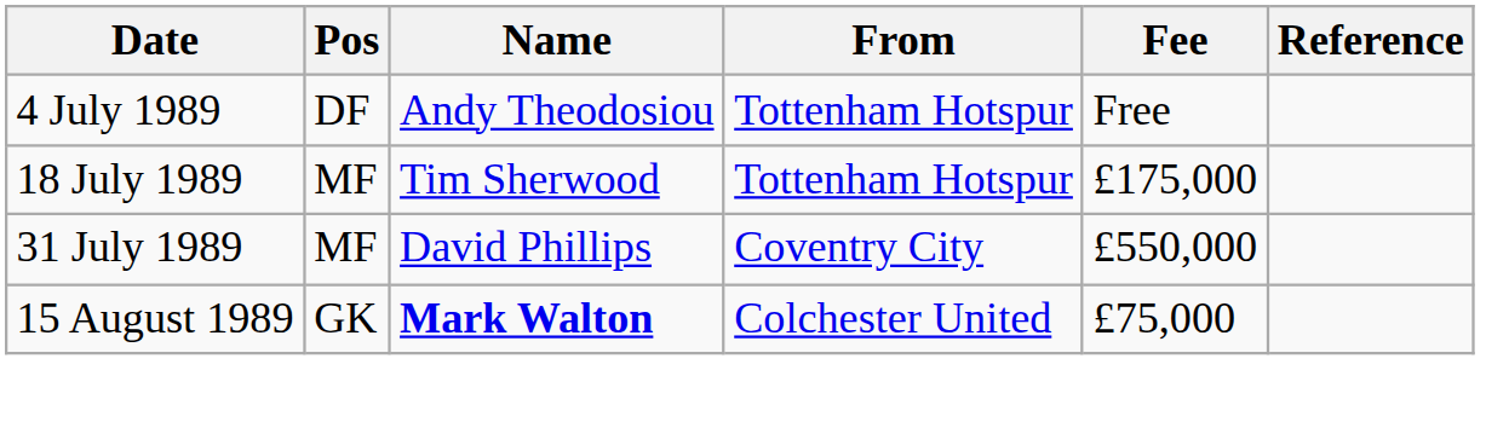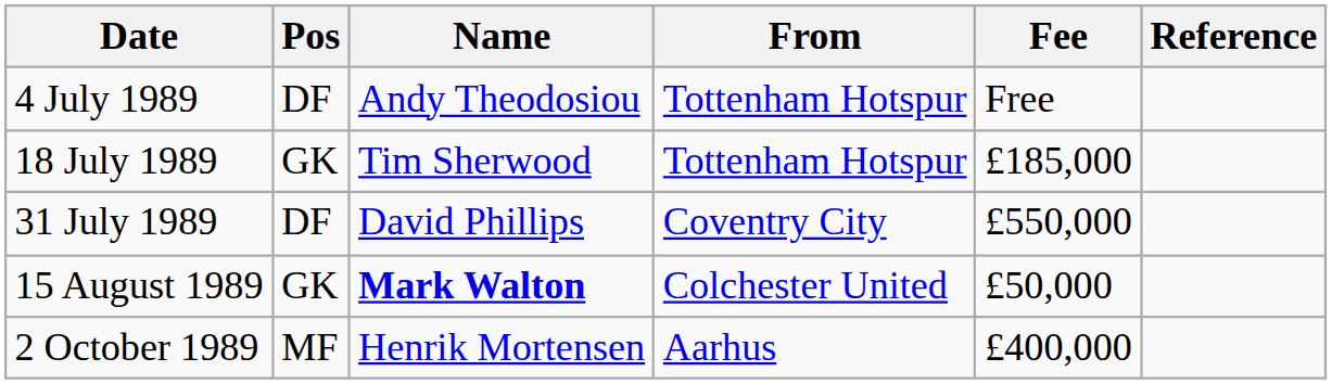 <table class="wikitable">
 <tr>
 <th>Date</th>
 <th>Pos</th>
 <th>Name</th>
 <th>From</th>
 <th>Fee</th>
 <th>Reference</th>
 </tr>
 <tr>
 <td>4 July 1989</td>
 <td>DF</td>
 <td><a href='#'>Andy Theodosiou</a></td>
 <td><a href='#'>Tottenham Hotspur</a></td>
 <td>Free</td>
 <td></td>
 </tr>
 <tr>
 <td>18 July 1989</td>
-<td>MF</td>
+<td>GK</td>
 <td><a href='#'>Tim Sherwood</a></td>
 <td><a href='#'>Tottenham Hotspur</a></td>
-<td>£175,000</td>
+<td>£185,000</td>
 <td></td>
 </tr>
 <tr>
 <td>31 July 1989</td>
-<td>MF</td>
+<td>DF</td>
 <td><a href='#'>David Phillips</a></td>
 <td><a href='#'>Coventry City</a></td>
 <td>£550,000</td>
 <td></td>
 </tr>
 <tr>
 <td>15 August 1989</td>
 <td>GK</td>
 <td><strong><a href='#'>Mark Walton</a></strong></td>
 <td><a href='#'>Colchester United</a></td>
-<td>£75,000</td>
+<td>£50,000</td>
+<td></td>
+</tr>
+<tr>
+<td>2 October 1989</td>
+<td>MF</td>
+<td><a href='#'>Henrik Mortensen</a></td>
+<td><a href='#'>Aarhus</a></td>
+<td>£400,000</td>
 <td></td>
 </tr>
 </table>
